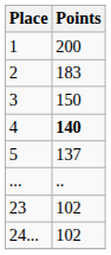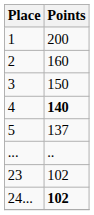 <table class="wikitable">
 <tr>
 <th>Place</th>
 <th>Points</th>
 </tr>
 <tr>
 <td>1</td>
 <td>200</td>
 </tr>
 <tr>
 <td>2</td>
-<td>183</td>
+<td>160</td>
 </tr>
 <tr>
 <td>3</td>
 <td>150</td>
 </tr>
 <tr>
 <td>4</td>
 <td><strong>140</strong></td>
 </tr>
 <tr>
 <td>5</td>
 <td>137</td>
 </tr>
 <tr>
 <td>...</td>
 <td>..</td>
 </tr>
 <tr>
 <td>23</td>
 <td>102</td>
 </tr>
 <tr>
 <td>24...</td>
-<td>102</td>
+<td><strong>102</strong></td>
 </tr>
 <tr>
 </tr>
 </table>
